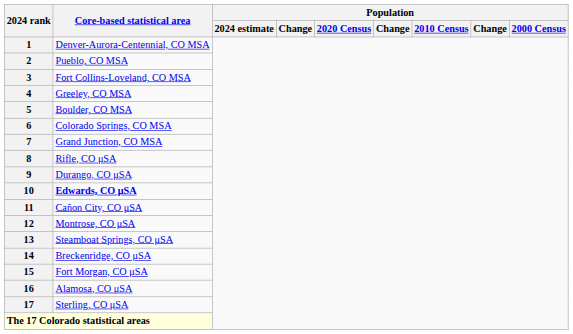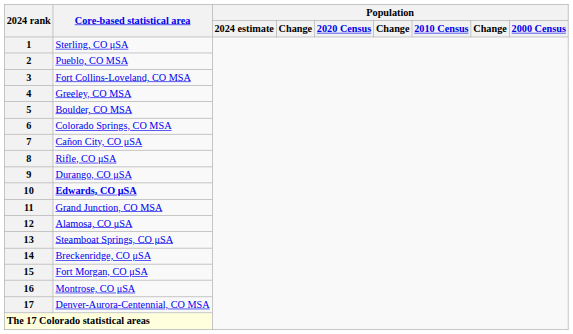 <table class="wikitable sortable">
 <tr>
 <th scope=col rowspan=2>2024 rank</th>
 <th scope=col rowspan=2><a href='#'>Core-based statistical area</a></th>
 <th colspan=7>Population</th>
 </tr>
 <tr>
 <th scope=col>2024 estimate</th>
 <th scope=col>Change</th>
 <th scope=col><a href='#'>2020 Census</a></th>
 <th scope=col>Change</th>
 <th scope=col><a href='#'>2010 Census</a></th>
 <th scope=col>Change</th>
 <th scope=col><a href='#'>2000 Census</a></th>
 </tr>
 <tr>
 <th scope=row>1</th>
-<td><a href='#'>Denver-Aurora-Centennial, CO MSA</a><br></td>
+<td><a href='#'>Sterling, CO μSA</a><br></td>
 </tr>
 <tr>
 <th scope=row>2</th>
 <td><a href='#'>Pueblo, CO MSA</a><br></td>
 </tr>
 <tr>
 <th scope=row>3</th>
 <td><a href='#'>Fort Collins-Loveland, CO MSA</a><br></td>
 </tr>
 <tr>
 <th scope=row>4</th>
 <td><a href='#'>Greeley, CO MSA</a><br></td>
 </tr>
 <tr>
 <th scope=row>5</th>
 <td><a href='#'>Boulder, CO MSA</a><br></td>
 </tr>
 <tr>
 <th scope=row>6</th>
 <td><a href='#'>Colorado Springs, CO MSA</a><br></td>
 </tr>
 <tr>
 <th scope=row>7</th>
-<td><a href='#'>Grand Junction, CO MSA</a><br></td>
+<td><a href='#'>Cañon City, CO μSA</a><br></td>
 </tr>
 <tr>
 <th scope=row>8</th>
 <td><a href='#'>Rifle, CO μSA</a><br></td>
 </tr>
 <tr>
 <th scope=row>9</th>
 <td><a href='#'>Durango, CO μSA</a><br></td>
 </tr>
 <tr>
 <th scope=row>10</th>
 <td><strong><a href='#'>Edwards, CO μSA</a><br></strong></td>
 </tr>
 <tr>
 <th scope=row>11</th>
-<td><a href='#'>Cañon City, CO μSA</a><br></td>
+<td><a href='#'>Grand Junction, CO MSA</a><br></td>
 </tr>
 <tr>
 <th scope=row>12</th>
-<td><a href='#'>Montrose, CO μSA</a><br></td>
+<td><a href='#'>Alamosa, CO μSA</a><br></td>
 </tr>
 <tr>
 <th scope=row>13</th>
 <td><a href='#'>Steamboat Springs, CO μSA</a><br></td>
 </tr>
 <tr>
 <th scope=row>14</th>
 <td><a href='#'>Breckenridge, CO μSA</a><br></td>
 </tr>
 <tr>
 <th scope=row>15</th>
 <td><a href='#'>Fort Morgan, CO μSA</a><br></td>
 </tr>
 <tr>
 <th scope=row>16</th>
-<td><a href='#'>Alamosa, CO μSA</a><br></td>
+<td><a href='#'>Montrose, CO μSA</a><br></td>
 </tr>
 <tr>
 <th scope=row>17</th>
-<td><a href='#'>Sterling, CO μSA</a><br></td>
+<td><a href='#'>Denver-Aurora-Centennial, CO MSA</a><br></td>
 </tr>
 <tr style="font-weight:bold;" bgcolor="#FFFFDD">
 <td colspan=2 data-sort-value=999>The 17 Colorado  statistical areas<br></td>
 </tr>
 </table>
